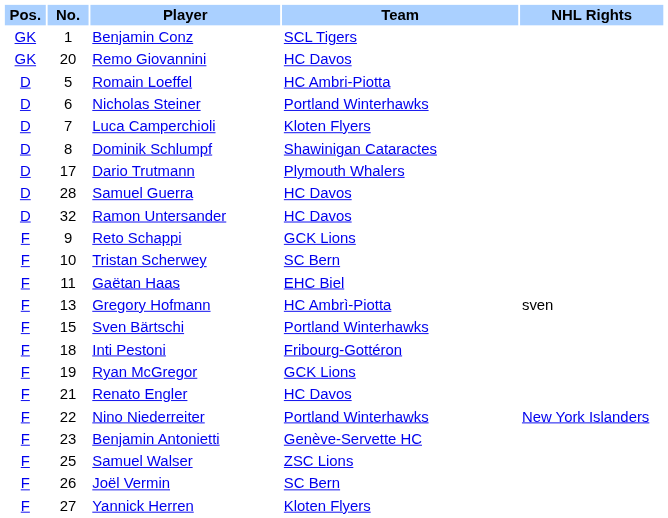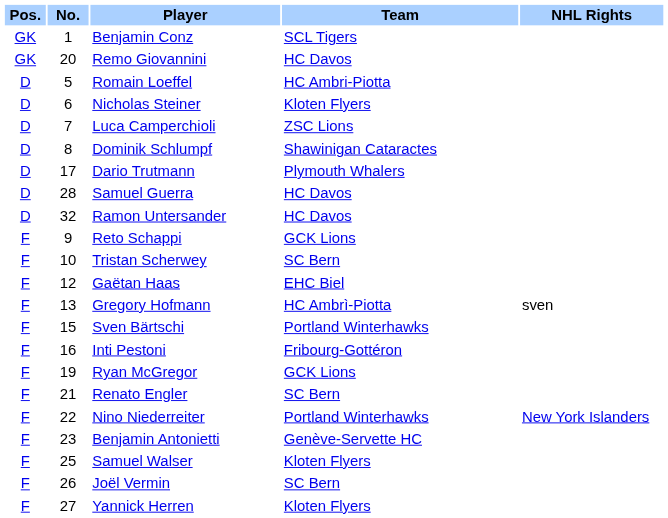 <table border="0" cellspacing="2" cellpadding="2">
 <tr bgcolor=AAD0FF>
 <th width=40>Pos.</th>
 <th width=40>No.</th>
 <th width=200>Player</th>
 <th width=250>Team</th>
 <th width=150>NHL Rights</th>
 </tr>
 <tr>
 <td style="text-align:center;"><a href='#'>GK</a></td>
 <td style="text-align:center;">1</td>
 <td><a href='#'>Benjamin Conz</a></td>
 <td> <a href='#'>SCL Tigers</a></td>
 <td></td>
 </tr>
 <tr>
 <td style="text-align:center;"><a href='#'>GK</a></td>
 <td style="text-align:center;">20</td>
 <td><a href='#'>Remo Giovannini</a></td>
 <td> <a href='#'>HC Davos</a></td>
 <td></td>
 </tr>
 <tr>
 <td style="text-align:center;"><a href='#'>D</a></td>
 <td style="text-align:center;">5</td>
 <td><a href='#'>Romain Loeffel</a></td>
 <td> <a href='#'>HC Ambri-Piotta</a></td>
 <td></td>
 </tr>
 <tr>
 <td style="text-align:center;"><a href='#'>D</a></td>
 <td style="text-align:center;">6</td>
 <td><a href='#'>Nicholas Steiner</a></td>
-<td> <a href='#'>Portland Winterhawks</a></td>
+<td> <a href='#'>Kloten Flyers</a></td>
 <td></td>
 </tr>
 <tr>
 <td style="text-align:center;"><a href='#'>D</a></td>
 <td style="text-align:center;">7</td>
 <td><a href='#'>Luca Camperchioli</a></td>
-<td> <a href='#'>Kloten Flyers</a></td>
+<td> <a href='#'>ZSC Lions</a></td>
 <td></td>
 </tr>
 <tr>
 <td style="text-align:center;"><a href='#'>D</a></td>
 <td style="text-align:center;">8</td>
 <td><a href='#'>Dominik Schlumpf</a></td>
 <td> <a href='#'>Shawinigan Cataractes</a></td>
 <td></td>
 </tr>
 <tr>
 <td style="text-align:center;"><a href='#'>D</a></td>
 <td style="text-align:center;">17</td>
 <td><a href='#'>Dario Trutmann</a></td>
 <td> <a href='#'>Plymouth Whalers</a></td>
 <td></td>
 </tr>
 <tr>
 <td style="text-align:center;"><a href='#'>D</a></td>
 <td style="text-align:center;">28</td>
 <td><a href='#'>Samuel Guerra</a></td>
 <td> <a href='#'>HC Davos</a></td>
 <td></td>
 </tr>
 <tr>
 <td style="text-align:center;"><a href='#'>D</a></td>
 <td style="text-align:center;">32</td>
 <td><a href='#'>Ramon Untersander</a></td>
 <td> <a href='#'>HC Davos</a></td>
 <td></td>
 </tr>
 <tr>
 <td style="text-align:center;"><a href='#'>F</a></td>
 <td style="text-align:center;">9</td>
 <td><a href='#'>Reto Schappi</a></td>
 <td> <a href='#'>GCK Lions</a></td>
 <td></td>
 </tr>
 <tr>
 <td style="text-align:center;"><a href='#'>F</a></td>
 <td style="text-align:center;">10</td>
 <td><a href='#'>Tristan Scherwey</a></td>
 <td> <a href='#'>SC Bern</a></td>
 <td></td>
 </tr>
 <tr>
 <td style="text-align:center;"><a href='#'>F</a></td>
-<td style="text-align:center;">11</td>
+<td style="text-align:center;">12</td>
 <td><a href='#'>Gaëtan Haas</a></td>
 <td> <a href='#'>EHC Biel</a></td>
 <td></td>
 </tr>
 <tr>
 <td style="text-align:center;"><a href='#'>F</a></td>
 <td style="text-align:center;">13</td>
 <td><a href='#'>Gregory Hofmann</a></td>
 <td> <a href='#'>HC Ambrì-Piotta</a></td>
 <td>sven</td>
 </tr>
 <tr>
 <td style="text-align:center;"><a href='#'>F</a></td>
 <td style="text-align:center;">15</td>
 <td><a href='#'>Sven Bärtschi</a></td>
 <td> <a href='#'>Portland Winterhawks</a></td>
 <td></td>
 </tr>
 <tr>
 <td style="text-align:center;"><a href='#'>F</a></td>
-<td style="text-align:center;">18</td>
+<td style="text-align:center;">16</td>
 <td><a href='#'>Inti Pestoni</a></td>
 <td> <a href='#'>Fribourg-Gottéron</a></td>
 <td></td>
 </tr>
 <tr>
 <td style="text-align:center;"><a href='#'>F</a></td>
 <td style="text-align:center;">19</td>
 <td><a href='#'>Ryan McGregor</a></td>
 <td> <a href='#'>GCK Lions</a></td>
 <td></td>
 </tr>
 <tr>
 <td style="text-align:center;"><a href='#'>F</a></td>
 <td style="text-align:center;">21</td>
 <td><a href='#'>Renato Engler</a></td>
-<td> <a href='#'>HC Davos</a></td>
+<td> <a href='#'>SC Bern</a></td>
 <td></td>
 </tr>
 <tr>
 <td style="text-align:center;"><a href='#'>F</a></td>
 <td style="text-align:center;">22</td>
 <td><a href='#'>Nino Niederreiter</a></td>
 <td> <a href='#'>Portland Winterhawks</a></td>
 <td><a href='#'>New York Islanders</a></td>
 </tr>
 <tr>
 <td style="text-align:center;"><a href='#'>F</a></td>
 <td style="text-align:center;">23</td>
 <td><a href='#'>Benjamin Antonietti</a></td>
 <td> <a href='#'>Genève-Servette HC</a></td>
 <td></td>
 </tr>
 <tr>
 <td style="text-align:center;"><a href='#'>F</a></td>
 <td style="text-align:center;">25</td>
 <td><a href='#'>Samuel Walser</a></td>
-<td> <a href='#'>ZSC Lions</a></td>
+<td> <a href='#'>Kloten Flyers</a></td>
 <td></td>
 </tr>
 <tr>
 <td style="text-align:center;"><a href='#'>F</a></td>
 <td style="text-align:center;">26</td>
 <td><a href='#'>Joël Vermin</a></td>
 <td> <a href='#'>SC Bern</a></td>
 <td></td>
 </tr>
 <tr>
 <td style="text-align:center;"><a href='#'>F</a></td>
 <td style="text-align:center;">27</td>
 <td><a href='#'>Yannick Herren</a></td>
 <td> <a href='#'>Kloten Flyers</a></td>
 <td></td>
 </tr>
 </table>
